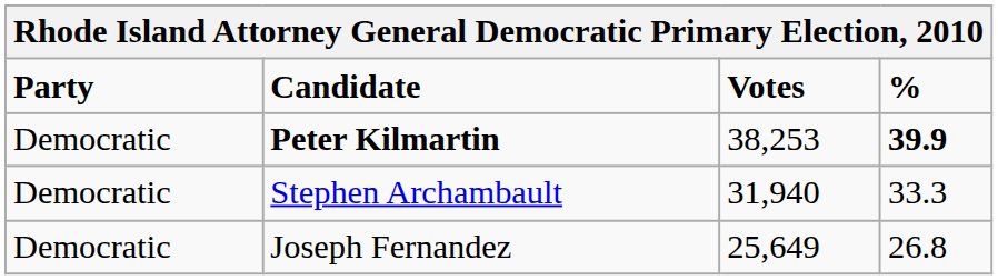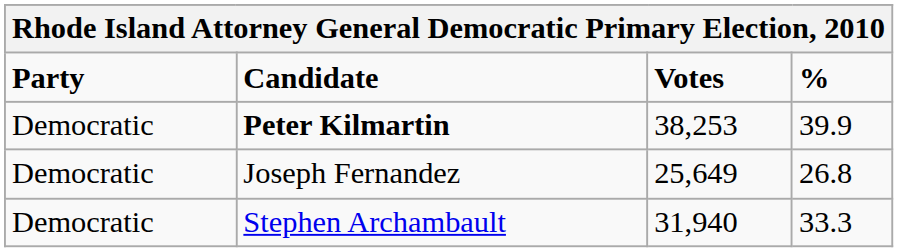 <table class="wikitable">
 <tr>
 <th colspan="4">Rhode Island Attorney General Democratic Primary Election, 2010</th>
 </tr>
 <tr>
 <td><strong>Party</strong></td>
 <td><strong>Candidate</strong></td>
 <td><strong>Votes</strong></td>
 <td><strong>%</strong></td>
 </tr>
 <tr>
 <td>Democratic</td>
 <td><strong>Peter Kilmartin</strong></td>
 <td>38,253</td>
-<td><strong>39.9</strong></td>
+<td>39.9</td>
+</tr>
+<tr>
+<td>Democratic</td>
+<td>Joseph Fernandez</td>
+<td>25,649</td>
+<td>26.8</td>
 </tr>
 <tr>
 <td>Democratic</td>
 <td><a href='#'>Stephen Archambault</a></td>
 <td>31,940</td>
 <td>33.3</td>
 </tr>
-<tr>
-<td>Democratic</td>
-<td>Joseph Fernandez</td>
-<td>25,649</td>
-<td>26.8</td>
-</tr>
 </table>
